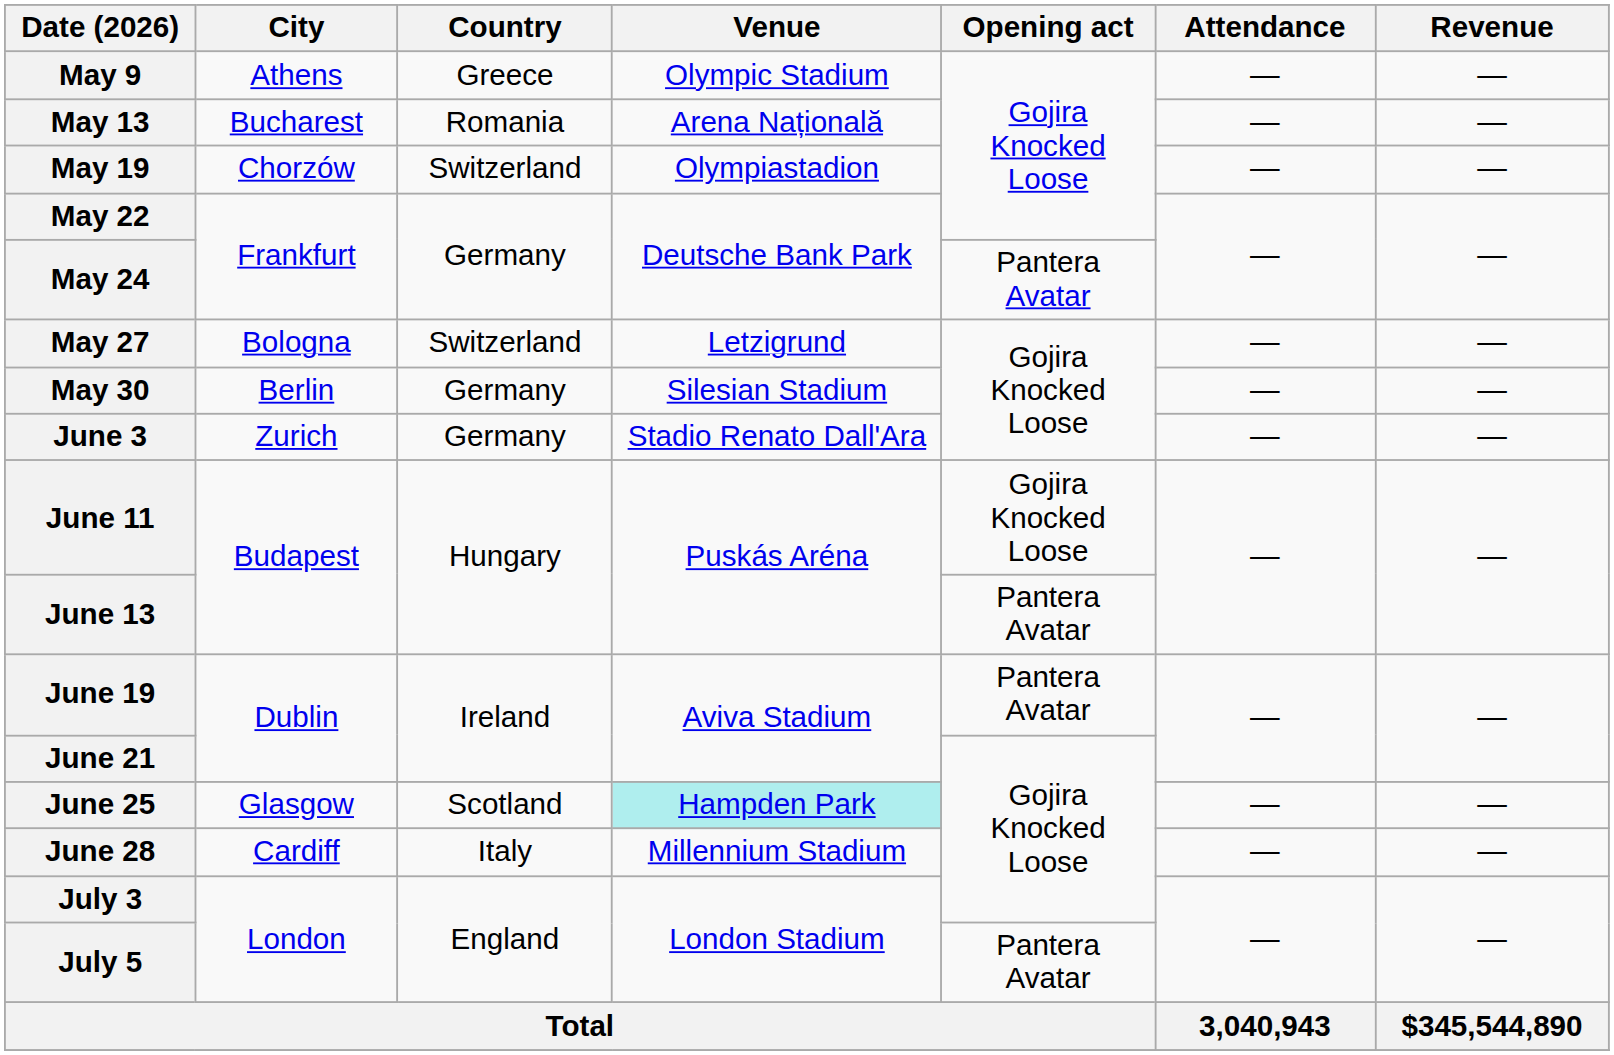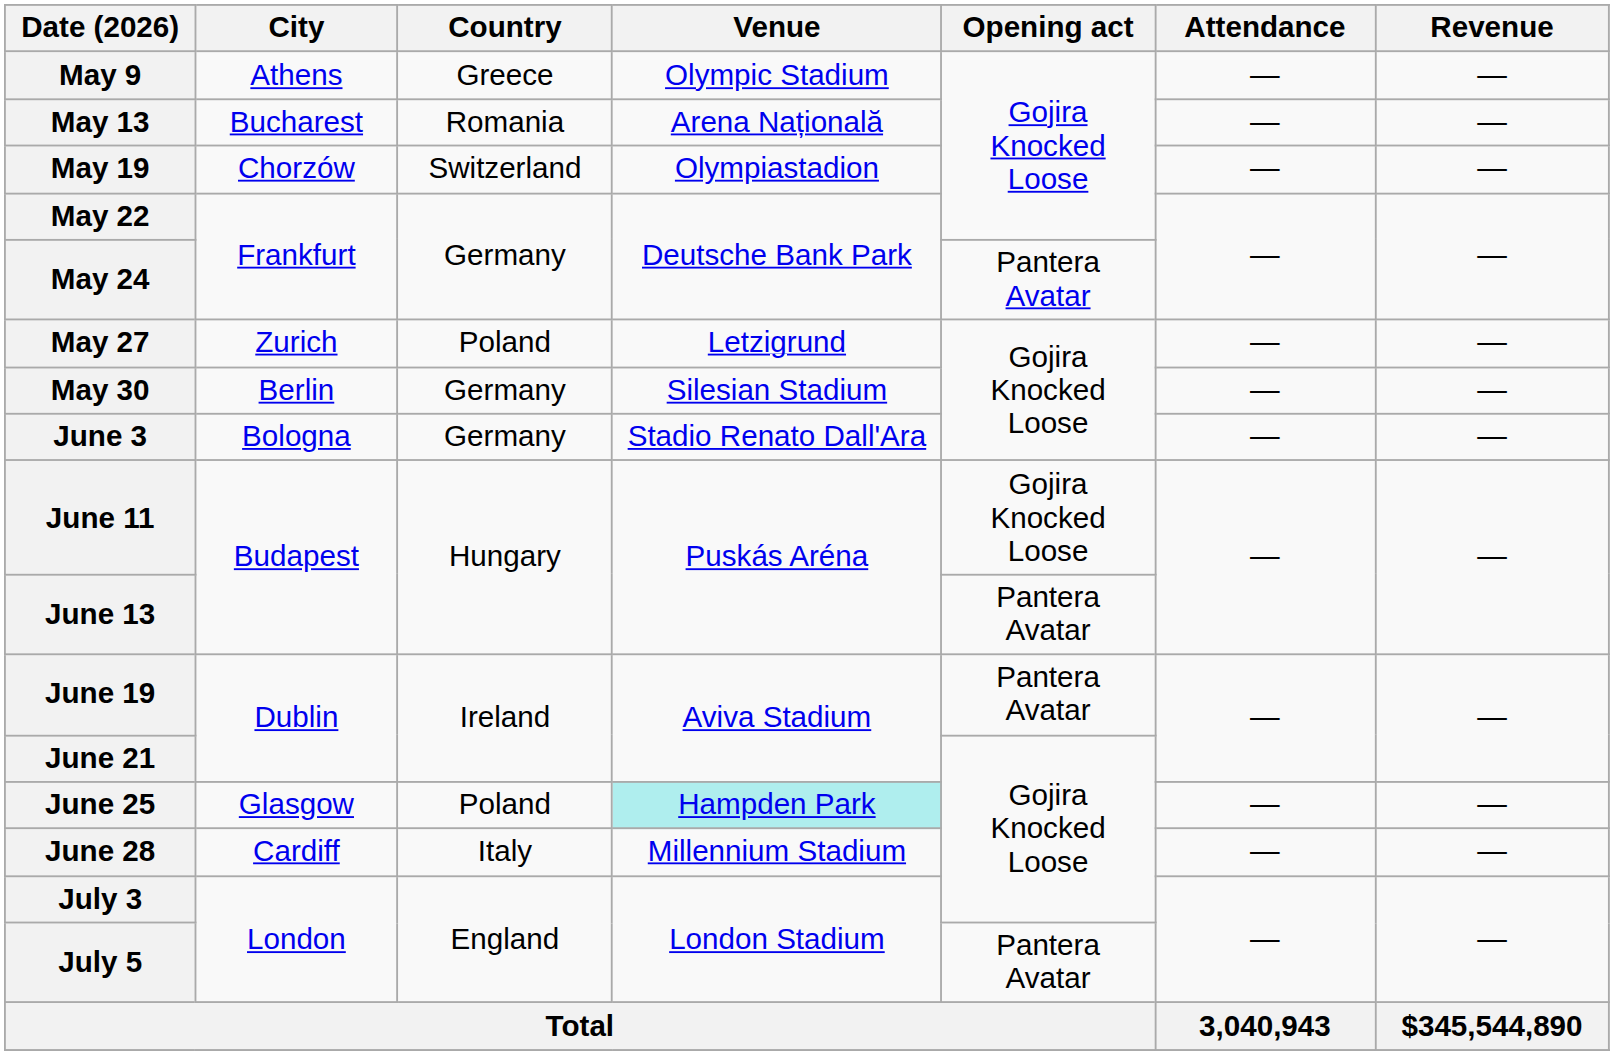 <table class="wikitable plainrowheaders" style="text-align:center;">
 <tr>
 <th scope="col" style="width:12em;">Date (2026)</th>
 <th scope="col" style="width:10em;">City</th>
 <th scope="col" style="width:10em;">Country</th>
 <th scope="col" style="width:18em;">Venue</th>
 <th scope="col" style="width:12em;">Opening act</th>
 <th scope="col" style="width:10em;">Attendance</th>
 <th scope="col" style="width:10em;">Revenue</th>
 </tr>
 <tr>
 <th scope="row" style="text-align:center;">May 9</th>
 <td><a href='#'>Athens</a></td>
 <td>Greece</td>
 <td><a href='#'>Olympic Stadium</a></td>
 <td rowspan="4"><a href='#'>Gojira</a><br><a href='#'>Knocked Loose</a></td>
 <td>—</td>
 <td>—</td>
 </tr>
 <tr>
 <th scope="row" style="text-align:center;">May 13</th>
 <td><a href='#'>Bucharest</a></td>
 <td>Romania</td>
 <td><a href='#'>Arena Națională</a></td>
 <td>—</td>
 <td>—</td>
 </tr>
 <tr>
 <th scope="row" style="text-align:center;">May 19</th>
 <td><a href='#'>Chorzów</a></td>
 <td>Switzerland</td>
 <td><a href='#'>Olympiastadion</a></td>
 <td>—</td>
 <td>—</td>
 </tr>
 <tr>
 <th scope="row" style="text-align:center;">May 22</th>
 <td rowspan="2"><a href='#'>Frankfurt</a></td>
 <td rowspan="2">Germany</td>
 <td rowspan="2"><a href='#'>Deutsche Bank Park</a></td>
 <td rowspan="2">—</td>
 <td rowspan="2">—</td>
 </tr>
 <tr>
 <th scope="row" style="text-align:center;">May 24</th>
 <td>Pantera<br><a href='#'>Avatar</a></td>
 </tr>
 <tr>
 <th scope="row" style="text-align:center;">May 27</th>
-<td><a href='#'>Bologna</a></td>
-<td>Switzerland</td>
+<td><a href='#'>Zurich</a></td>
+<td>Poland</td>
 <td><a href='#'>Letzigrund</a></td>
 <td rowspan="3">Gojira<br>Knocked Loose</td>
 <td>—</td>
 <td>—</td>
 </tr>
 <tr>
 <th scope="row" style="text-align:center;">May 30</th>
 <td><a href='#'>Berlin</a></td>
 <td>Germany</td>
 <td><a href='#'>Silesian Stadium</a></td>
 <td>—</td>
 <td>—</td>
 </tr>
 <tr>
 <th scope="row" style="text-align:center;">June 3</th>
-<td><a href='#'>Zurich</a></td>
+<td><a href='#'>Bologna</a></td>
 <td>Germany</td>
 <td><a href='#'>Stadio Renato Dall'Ara</a></td>
 <td>—</td>
 <td>—</td>
 </tr>
 <tr>
 <th scope="row" style="text-align:center;">June 11</th>
 <td rowspan="2"><a href='#'>Budapest</a></td>
 <td rowspan="2">Hungary</td>
 <td rowspan="2"><a href='#'>Puskás Aréna</a></td>
 <td>Gojira<br>Knocked Loose</td>
 <td rowspan="2">—</td>
 <td rowspan="2">—</td>
 </tr>
 <tr>
 <th scope="row" style="text-align:center;">June 13</th>
 <td>Pantera<br>Avatar</td>
 </tr>
 <tr>
 <th scope="row" style="text-align:center;">June 19</th>
 <td rowspan="2"><a href='#'>Dublin</a></td>
 <td rowspan="2">Ireland</td>
 <td rowspan="2"><a href='#'>Aviva Stadium</a></td>
 <td>Pantera<br>Avatar</td>
 <td rowspan="2">—</td>
 <td rowspan="2">—</td>
 </tr>
 <tr>
 <th scope="row" style="text-align:center;">June 21</th>
 <td rowspan="4">Gojira<br>Knocked Loose</td>
 </tr>
 <tr>
 <th scope="row" style="text-align:center;">June 25</th>
 <td><a href='#'>Glasgow</a></td>
-<td>Scotland</td>
+<td>Poland</td>
 <td style="background: paleturquoise;"><a href='#'>Hampden Park</a></td>
 <td>—</td>
 <td>—</td>
 </tr>
 <tr>
 <th scope="row" style="text-align:center;">June 28</th>
 <td><a href='#'>Cardiff</a></td>
 <td>Italy</td>
 <td><a href='#'>Millennium Stadium</a></td>
 <td>—</td>
 <td>—</td>
 </tr>
 <tr>
 <th scope="row" style="text-align:center;">July 3</th>
 <td rowspan="2"><a href='#'>London</a></td>
 <td rowspan="2">England</td>
 <td rowspan="2"><a href='#'>London Stadium</a></td>
 <td rowspan="2">—</td>
 <td rowspan="2">—</td>
 </tr>
 <tr>
 <th scope="row" style="text-align:center;">July 5</th>
 <td>Pantera<br>Avatar</td>
 </tr>
 <tr>
 <th scope="col" colspan="5">Total</th>
 <th scope="col">3,040,943</th>
 <th scope="col">$345,544,890</th>
 </tr>
 <tr>
 </tr>
 </table>
